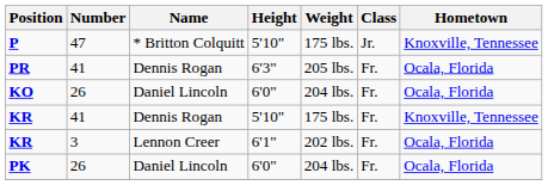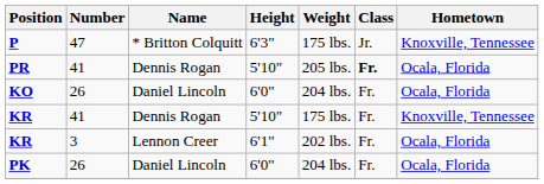 <table class="wikitable">
 <tr>
 <th><strong>Position</strong></th>
 <th><strong>Number</strong></th>
 <th><strong>Name</strong></th>
 <th><strong>Height</strong></th>
 <th><strong>Weight</strong></th>
 <th><strong>Class</strong></th>
 <th><strong>Hometown</strong></th>
 </tr>
 <tr>
 <td><strong><a href='#'>P</a></strong></td>
 <td>47</td>
 <td>* Britton Colquitt</td>
-<td>5'10"</td>
+<td>6'3"</td>
 <td>175 lbs.</td>
 <td>Jr.</td>
 <td><a href='#'>Knoxville, Tennessee</a></td>
 </tr>
 <tr>
 <td><strong><a href='#'>PR</a></strong></td>
 <td>41</td>
 <td>Dennis Rogan</td>
-<td>6'3"</td>
+<td>5'10"</td>
 <td>205 lbs.</td>
-<td>Fr.</td>
+<td><strong>Fr.</strong></td>
 <td><a href='#'>Ocala, Florida</a></td>
 </tr>
 <tr>
 <td><strong><a href='#'>KO</a></strong></td>
 <td>26</td>
 <td>Daniel Lincoln</td>
 <td>6'0"</td>
 <td>204 lbs.</td>
 <td>Fr.</td>
 <td><a href='#'>Ocala, Florida</a></td>
 </tr>
 <tr>
 <td><strong><a href='#'>KR</a></strong></td>
 <td>41</td>
 <td>Dennis Rogan</td>
 <td>5'10"</td>
 <td>175 lbs.</td>
 <td>Fr.</td>
 <td><a href='#'>Knoxville, Tennessee</a></td>
 </tr>
 <tr>
 <td><strong><a href='#'>KR</a></strong></td>
 <td>3</td>
 <td>Lennon Creer</td>
 <td>6'1"</td>
 <td>202 lbs.</td>
 <td>Fr.</td>
 <td><a href='#'>Ocala, Florida</a></td>
 </tr>
 <tr>
 <td><strong><a href='#'>PK</a></strong></td>
 <td>26</td>
 <td>Daniel Lincoln</td>
 <td>6'0"</td>
 <td>204 lbs.</td>
 <td>Fr.</td>
 <td><a href='#'>Ocala, Florida</a></td>
 </tr>
 <tr>
 </tr>
 </table>
